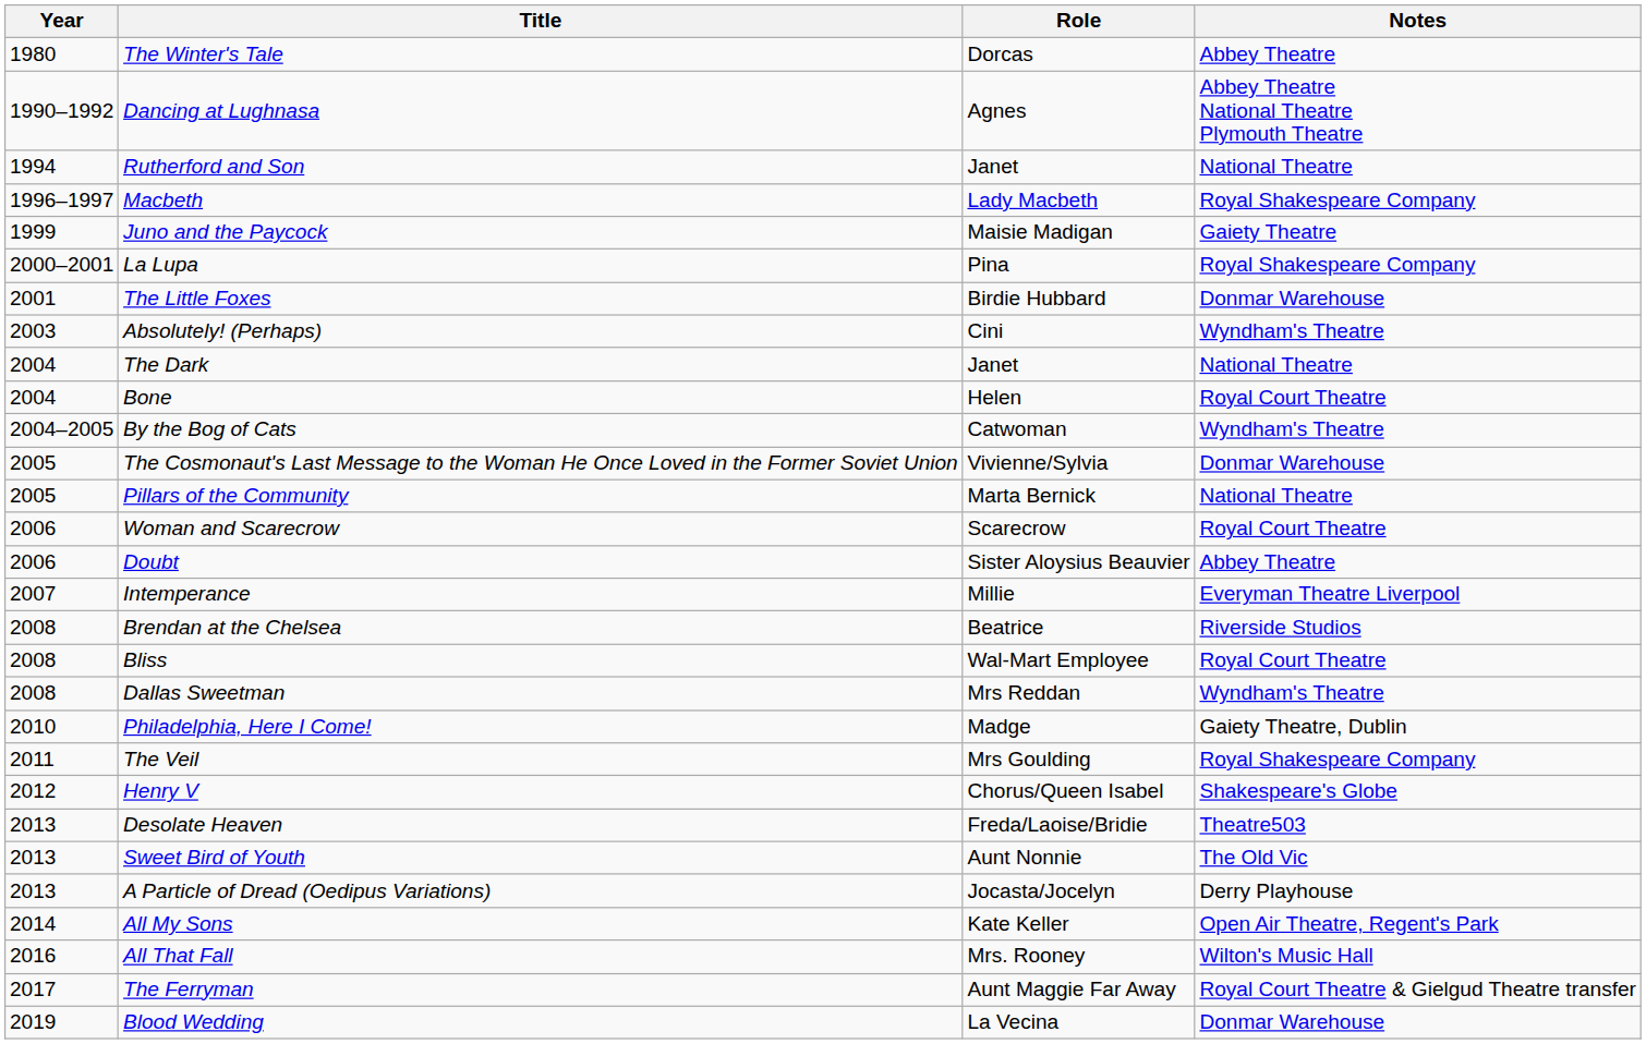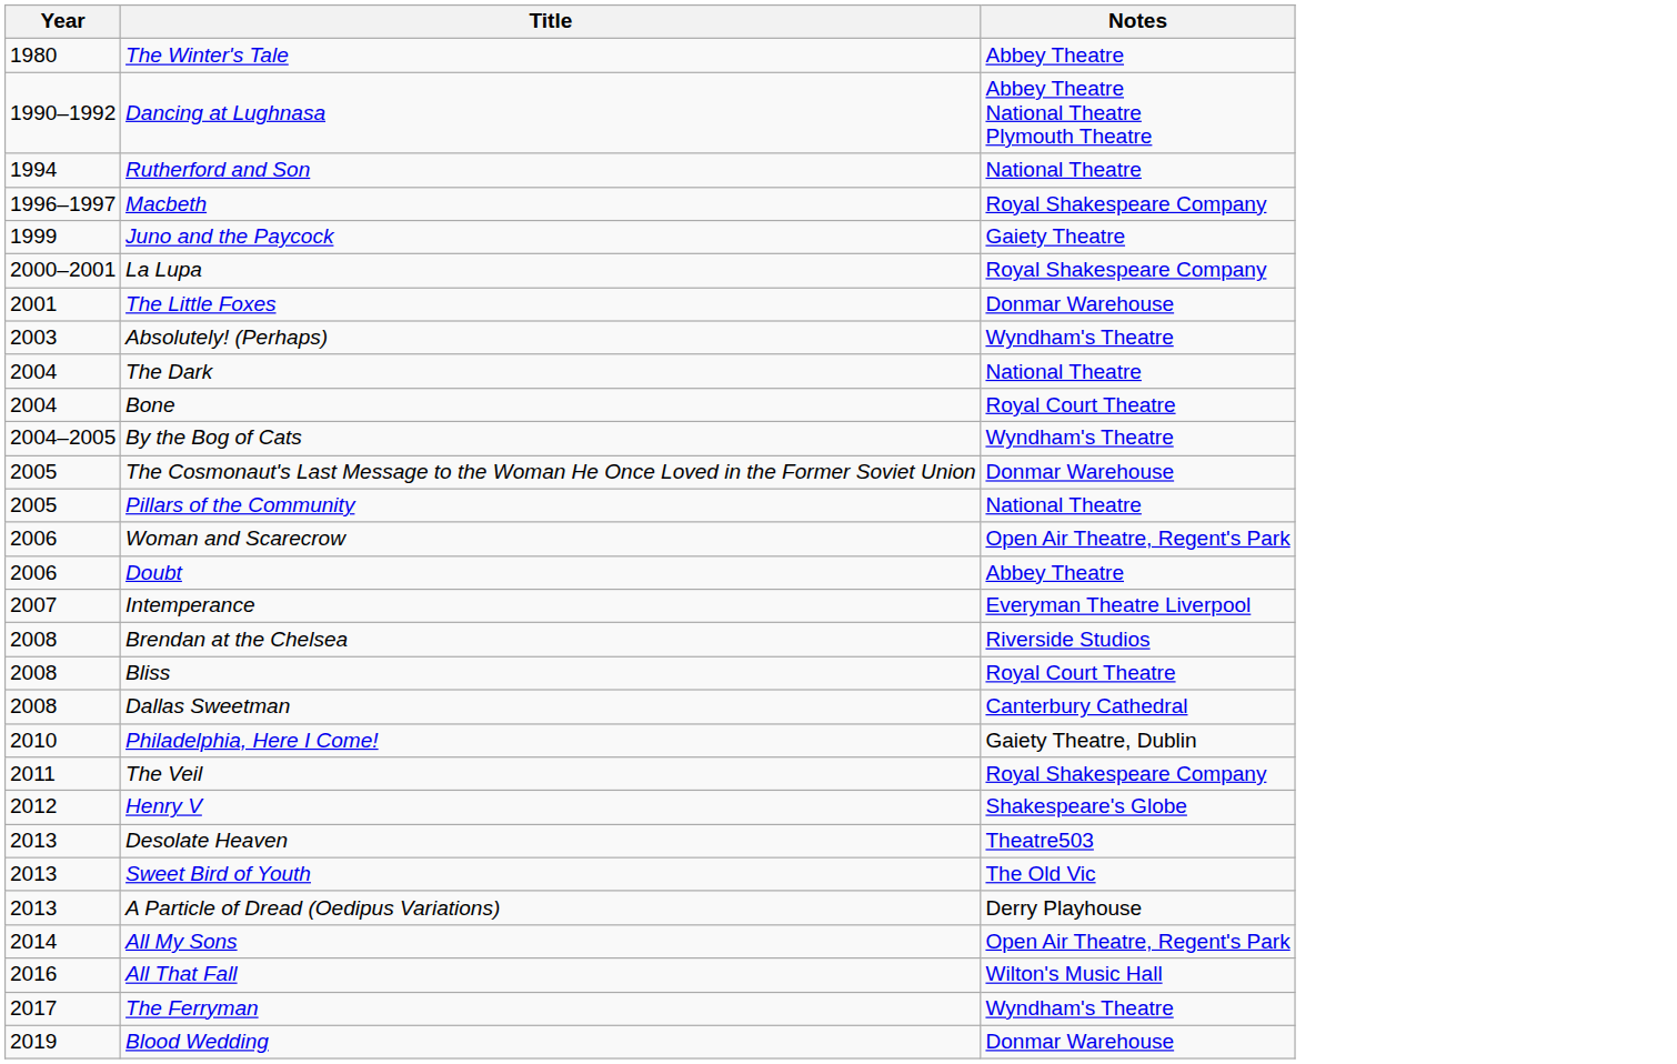 <table class="wikitable sortable">
 <tr>
 <th>Year</th>
 <th>Title</th>
-<th>Role</th>
 <th>Notes</th>
 </tr>
 <tr>
 <td>1980</td>
 <td><em><a href='#'>The Winter's Tale</a></em></td>
-<td>Dorcas</td>
 <td><a href='#'>Abbey Theatre</a></td>
 </tr>
 <tr>
 <td>1990–1992</td>
 <td><em><a href='#'>Dancing at Lughnasa</a></em></td>
-<td>Agnes</td>
 <td><a href='#'>Abbey Theatre</a><br><a href='#'>National Theatre</a><br><a href='#'>Plymouth Theatre</a></td>
 </tr>
 <tr>
 <td>1994</td>
 <td><em><a href='#'>Rutherford and Son</a></em></td>
-<td>Janet</td>
 <td><a href='#'>National Theatre</a></td>
 </tr>
 <tr>
 <td>1996–1997</td>
 <td><em><a href='#'>Macbeth</a></em></td>
-<td><a href='#'>Lady Macbeth</a></td>
 <td><a href='#'>Royal Shakespeare Company</a></td>
 </tr>
 <tr>
 <td>1999</td>
 <td><em><a href='#'>Juno and the Paycock</a></em></td>
-<td>Maisie Madigan</td>
 <td><a href='#'>Gaiety Theatre</a></td>
 </tr>
 <tr>
 <td>2000–2001</td>
 <td><em>La Lupa</em></td>
-<td>Pina</td>
 <td><a href='#'>Royal Shakespeare Company</a></td>
 </tr>
 <tr>
 <td>2001</td>
 <td><em><a href='#'>The Little Foxes</a></em></td>
-<td>Birdie Hubbard</td>
 <td><a href='#'>Donmar Warehouse</a></td>
 </tr>
 <tr>
 <td>2003</td>
 <td><em>Absolutely! (Perhaps)</em></td>
-<td>Cini</td>
 <td><a href='#'>Wyndham's Theatre</a></td>
 </tr>
 <tr>
 <td>2004</td>
 <td><em>The Dark</em></td>
-<td>Janet</td>
 <td><a href='#'>National Theatre</a></td>
 </tr>
 <tr>
 <td>2004</td>
 <td><em>Bone</em></td>
-<td>Helen</td>
 <td><a href='#'>Royal Court Theatre</a></td>
 </tr>
 <tr>
 <td>2004–2005</td>
 <td><em>By the Bog of Cats</em></td>
-<td>Catwoman</td>
 <td><a href='#'>Wyndham's Theatre</a></td>
 </tr>
 <tr>
 <td>2005</td>
 <td><em>The Cosmonaut's Last Message to the Woman He Once Loved in the Former Soviet Union</em></td>
-<td>Vivienne/Sylvia</td>
 <td><a href='#'>Donmar Warehouse</a></td>
 </tr>
 <tr>
 <td>2005</td>
 <td><em><a href='#'>Pillars of the Community</a></em></td>
-<td>Marta Bernick</td>
 <td><a href='#'>National Theatre</a></td>
 </tr>
 <tr>
 <td>2006</td>
 <td><em>Woman and Scarecrow</em></td>
-<td>Scarecrow</td>
-<td><a href='#'>Royal Court Theatre</a></td>
+<td><a href='#'>Open Air Theatre, Regent's Park</a></td>
 </tr>
 <tr>
 <td>2006</td>
 <td><em><a href='#'>Doubt</a></em></td>
-<td>Sister Aloysius Beauvier</td>
 <td><a href='#'>Abbey Theatre</a></td>
 </tr>
 <tr>
 <td>2007</td>
 <td><em>Intemperance</em></td>
-<td>Millie</td>
 <td><a href='#'>Everyman Theatre Liverpool</a></td>
 </tr>
 <tr>
 <td>2008</td>
 <td><em>Brendan at the Chelsea</em></td>
-<td>Beatrice</td>
 <td><a href='#'>Riverside Studios</a></td>
 </tr>
 <tr>
 <td>2008</td>
 <td><em>Bliss</em></td>
-<td>Wal-Mart Employee</td>
 <td><a href='#'>Royal Court Theatre</a></td>
 </tr>
 <tr>
 <td>2008</td>
 <td><em>Dallas Sweetman</em></td>
-<td>Mrs Reddan</td>
-<td><a href='#'>Wyndham's Theatre</a></td>
+<td><a href='#'>Canterbury Cathedral</a></td>
 </tr>
 <tr>
 <td>2010</td>
 <td><em><a href='#'>Philadelphia, Here I Come!</a></em></td>
-<td>Madge</td>
 <td>Gaiety Theatre, Dublin</td>
 </tr>
 <tr>
 <td>2011</td>
 <td><em>The Veil</em></td>
-<td>Mrs Goulding</td>
 <td><a href='#'>Royal Shakespeare Company</a></td>
 </tr>
 <tr>
 <td>2012</td>
 <td><em><a href='#'>Henry V</a></em></td>
-<td>Chorus/Queen Isabel</td>
 <td><a href='#'>Shakespeare's Globe</a></td>
 </tr>
 <tr>
 <td>2013</td>
 <td><em>Desolate Heaven</em></td>
-<td>Freda/Laoise/Bridie</td>
 <td><a href='#'>Theatre503</a></td>
 </tr>
 <tr>
 <td>2013</td>
 <td><em><a href='#'>Sweet Bird of Youth</a></em></td>
-<td>Aunt Nonnie</td>
 <td><a href='#'>The Old Vic</a></td>
 </tr>
 <tr>
 <td>2013</td>
 <td><em>A Particle of Dread (Oedipus Variations)</em></td>
-<td>Jocasta/Jocelyn</td>
 <td>Derry Playhouse</td>
 </tr>
 <tr>
 <td>2014</td>
 <td><em><a href='#'>All My Sons</a></em></td>
-<td>Kate Keller</td>
 <td><a href='#'>Open Air Theatre, Regent's Park</a></td>
 </tr>
 <tr>
 <td>2016</td>
 <td><em><a href='#'>All That Fall</a></em></td>
-<td>Mrs. Rooney</td>
 <td><a href='#'>Wilton's Music Hall</a></td>
 </tr>
 <tr>
 <td>2017</td>
 <td><em><a href='#'>The Ferryman</a></em></td>
-<td>Aunt Maggie Far Away</td>
-<td><a href='#'>Royal Court Theatre</a>  & Gielgud Theatre transfer</td>
+<td><a href='#'>Wyndham's Theatre</a></td>
 </tr>
 <tr>
 <td>2019</td>
 <td><em><a href='#'>Blood Wedding</a></em></td>
-<td>La Vecina</td>
 <td><a href='#'>Donmar Warehouse</a></td>
 </tr>
 </table>
